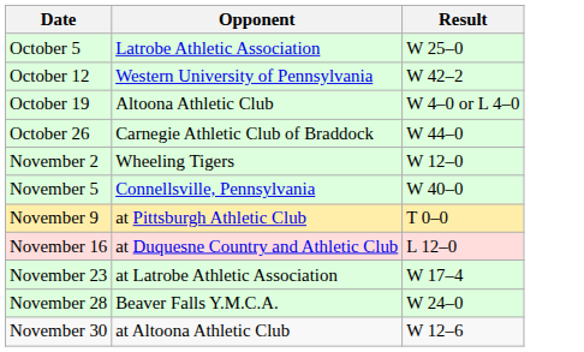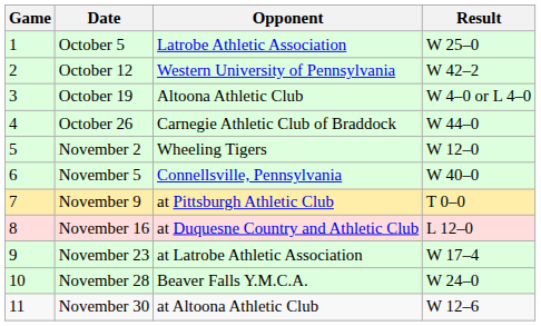 <table class="wikitable">
 <tr>
+<th>Game</th>
 <th>Date</th>
 <th>Opponent</th>
 <th>Result</th>
 </tr>
 <tr style="background: #ddffdd;">
+<td>1</td>
 <td>October 5</td>
 <td><a href='#'>Latrobe Athletic Association</a></td>
 <td>W 25–0</td>
 </tr>
 <tr style="background: #ddffdd;">
+<td>2</td>
 <td>October 12</td>
 <td><a href='#'>Western University of Pennsylvania</a></td>
 <td>W 42–2</td>
 </tr>
 <tr style="background: #ddffdd;">
+<td>3</td>
 <td>October 19</td>
 <td>Altoona Athletic Club</td>
 <td>W 4–0 or L 4–0</td>
 </tr>
 <tr style="background: #ddffdd;">
+<td>4</td>
 <td>October 26</td>
 <td>Carnegie Athletic Club of Braddock</td>
 <td>W 44–0</td>
 </tr>
 <tr style="background: #ddffdd;">
+<td>5</td>
 <td>November 2</td>
 <td>Wheeling Tigers</td>
 <td>W 12–0</td>
 </tr>
 <tr style="background: #ddffdd;">
+<td>6</td>
 <td>November 5</td>
 <td><a href='#'>Connellsville, Pennsylvania</a></td>
 <td>W 40–0</td>
 </tr>
 <tr style="background: #ffeeaa;">
+<td>7</td>
 <td>November 9</td>
 <td>at <a href='#'>Pittsburgh Athletic Club</a></td>
 <td>T 0–0</td>
 </tr>
 <tr style="background: #ffdddd;">
+<td>8</td>
 <td>November 16</td>
 <td>at <a href='#'>Duquesne Country and Athletic Club</a></td>
 <td>L 12–0</td>
 </tr>
 <tr style="background: #ddffdd;">
+<td>9</td>
 <td>November 23</td>
 <td>at Latrobe Athletic Association</td>
 <td>W 17–4</td>
 </tr>
 <tr style="background: #ddffdd;">
+<td>10</td>
 <td>November 28</td>
 <td>Beaver Falls Y.M.C.A.</td>
 <td>W 24–0</td>
 </tr>
 <tr style="background: #f8f8f8">
+<td>11</td>
 <td>November 30</td>
 <td>at Altoona Athletic Club</td>
 <td>W 12–6</td>
 </tr>
 </table>
